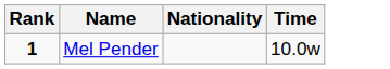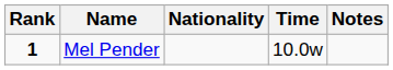 <table class="wikitable sortable" style="text-align:center">
 <tr>
 <th>Rank</th>
 <th>Name</th>
 <th>Nationality</th>
 <th>Time</th>
+<th>Notes</th>
 </tr>
 <tr>
 <td><strong>1</strong></td>
 <td align=left><a href='#'>Mel Pender</a></td>
 <td align=left></td>
 <td>10.0w</td>
+<td></td>
 </tr>
 </table>
